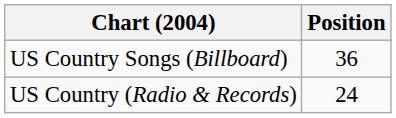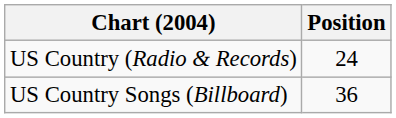 <table class="wikitable sortable">
 <tr>
 <th scope="col">Chart (2004)</th>
 <th scope="col">Position</th>
 </tr>
 <tr>
+<td>US Country (<em>Radio & Records</em>)</td>
+<td align="center">24</td>
+</tr>
+<tr>
 <td>US Country Songs (<em>Billboard</em>)</td>
 <td align="center">36</td>
 </tr>
-<tr>
-<td>US Country (<em>Radio & Records</em>)</td>
-<td align="center">24</td>
-</tr>
 </table>
